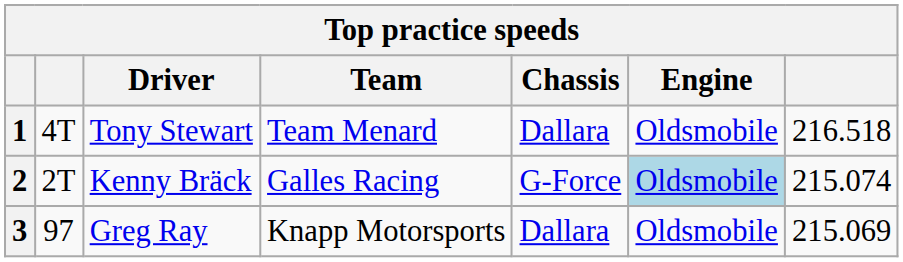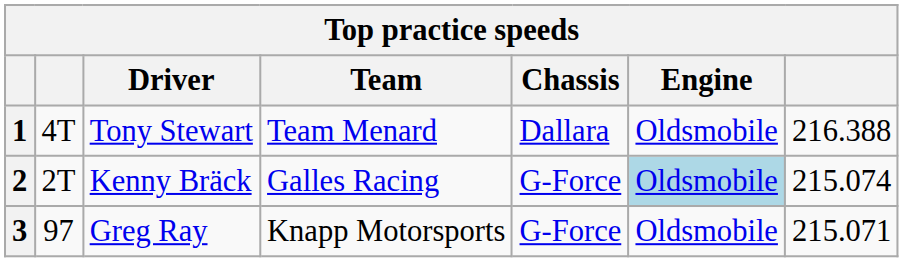 <table class="wikitable" style="font-size:95%;">
 <tr>
 <th colspan=7>Top practice speeds</th>
 </tr>
 <tr>
 <th></th>
 <th></th>
 <th>Driver</th>
 <th>Team</th>
 <th>Chassis</th>
 <th>Engine</th>
 <th></th>
 </tr>
 <tr>
 <th>1</th>
 <td style="text-align:center;">4T</td>
 <td> <a href='#'>Tony Stewart</a></td>
 <td><a href='#'>Team Menard</a></td>
 <td><a href='#'>Dallara</a></td>
 <td><a href='#'>Oldsmobile</a></td>
-<td>216.518</td>
+<td>216.388</td>
 </tr>
 <tr>
 <th>2</th>
 <td style="text-align:center;">2T</td>
 <td> <a href='#'>Kenny Bräck</a> <strong></strong></td>
 <td><a href='#'>Galles Racing</a></td>
 <td><a href='#'>G-Force</a></td>
 <td style="background: lightblue;"><a href='#'>Oldsmobile</a></td>
 <td>215.074</td>
 </tr>
 <tr>
 <th>3</th>
 <td style="text-align:center;">97</td>
 <td> <a href='#'>Greg Ray</a> <strong></strong></td>
 <td>Knapp Motorsports</td>
-<td><a href='#'>Dallara</a></td>
+<td><a href='#'>G-Force</a></td>
 <td><a href='#'>Oldsmobile</a></td>
-<td>215.069</td>
+<td>215.071</td>
 </tr>
 </table>
